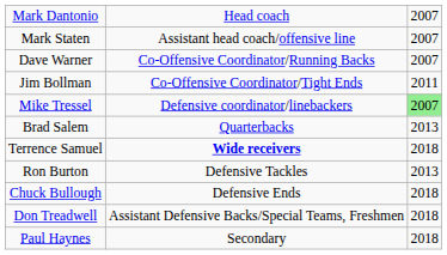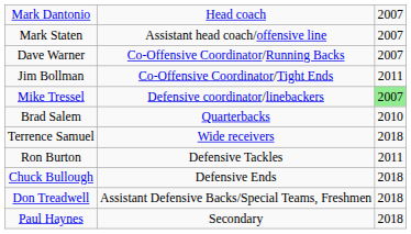 <table class="wikitable">
 <tr align="center">
 <td><a href='#'>Mark Dantonio</a></td>
 <td><a href='#'>Head coach</a></td>
 <td>2007</td>
 </tr>
 <tr align="center">
 <td>Mark Staten</td>
 <td>Assistant head coach/<a href='#'>offensive line</a></td>
 <td>2007</td>
 </tr>
 <tr align="center">
 <td>Dave Warner</td>
 <td><a href='#'>Co-Offensive Coordinator</a>/<a href='#'>Running Backs</a></td>
 <td>2007</td>
 </tr>
 <tr align="center">
 <td>Jim Bollman</td>
 <td><a href='#'>Co-Offensive Coordinator</a>/<a href='#'>Tight Ends</a></td>
 <td>2011</td>
 </tr>
 <tr align="center">
 <td><a href='#'>Mike Tressel</a></td>
 <td><a href='#'>Defensive coordinator</a>/<a href='#'>linebackers</a></td>
 <td style="background: lightgreen;">2007</td>
 </tr>
 <tr align="center">
 <td>Brad Salem</td>
 <td><a href='#'>Quarterbacks</a></td>
-<td>2013</td>
+<td>2010</td>
 </tr>
 <tr align="center">
 <td>Terrence Samuel</td>
-<td><strong><a href='#'>Wide receivers</a></strong></td>
+<td><a href='#'>Wide receivers</a></td>
 <td>2018</td>
 </tr>
 <tr align="center">
 <td>Ron Burton</td>
 <td>Defensive Tackles</td>
-<td>2013</td>
+<td>2011</td>
 </tr>
 <tr align="center">
 <td><a href='#'>Chuck Bullough</a></td>
 <td>Defensive Ends</td>
 <td>2018</td>
 </tr>
 <tr align="center">
 <td><a href='#'>Don Treadwell</a></td>
 <td>Assistant Defensive Backs/Special Teams, Freshmen</td>
 <td>2018</td>
 </tr>
 <tr align="center">
 <td><a href='#'>Paul Haynes</a></td>
 <td>Secondary</td>
 <td>2018</td>
 </tr>
 </table>
